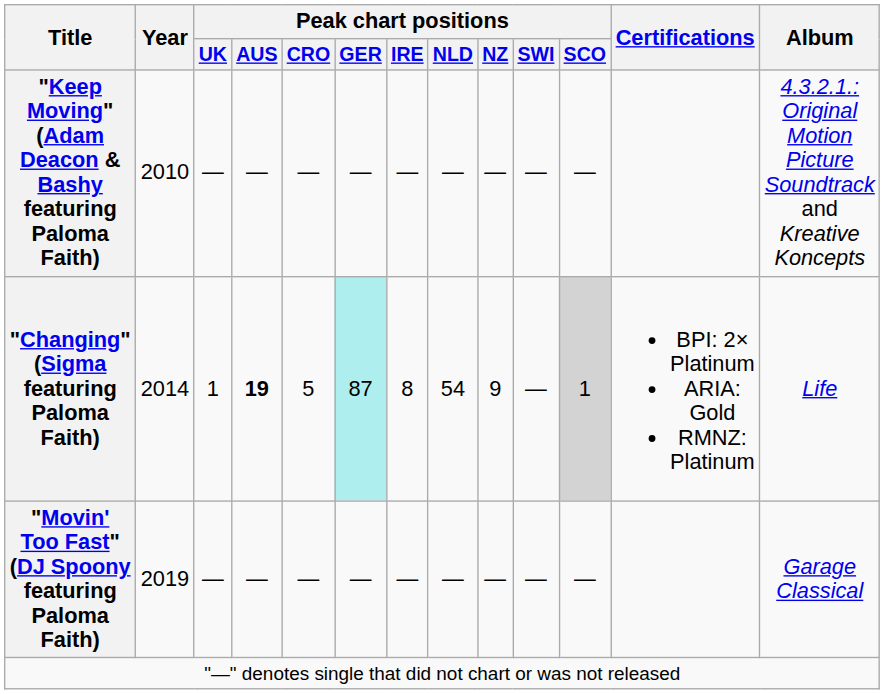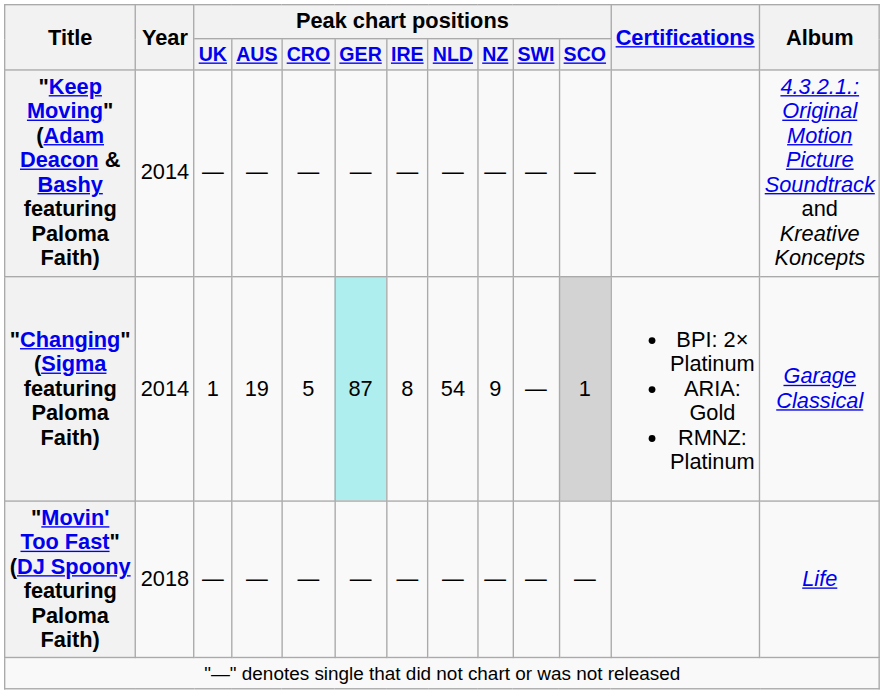 <table class="wikitable plainrowheaders" style="text-align:center;">
 <tr>
 <th scope="col" rowspan="2" style="width:20em;">Title</th>
 <th scope="col" rowspan="2" style="width:1em;">Year</th>
 <th scope="col" colspan="9">Peak chart positions</th>
 <th scope="col" rowspan="2"><a href='#'>Certifications</a></th>
 <th scope="col" rowspan="2">Album</th>
 </tr>
 <tr>
 <th scope="col" style="width:3em;font-size:90%;"><a href='#'>UK</a><br></th>
 <th scope="col" style="width:3em;font-size:90%;"><a href='#'>AUS</a><br></th>
 <th scope="col" style="width:3em;font-size:90%;"><a href='#'>CRO</a><br></th>
 <th scope="col" style="width:3em;font-size:90%;"><a href='#'>GER</a><br></th>
 <th scope="col" style="width:3em;font-size:90%;"><a href='#'>IRE</a><br></th>
 <th scope="col" style="width:3em;font-size:90%;"><a href='#'>NLD</a><br></th>
 <th scope="col" style="width:3em;font-size:90%;"><a href='#'>NZ</a><br></th>
 <th scope="col" style="width:3em;font-size:90%;"><a href='#'>SWI</a><br></th>
 <th scope="col" style="width:3em;font-size:90%;"><a href='#'>SCO</a><br></th>
 </tr>
 <tr>
 <th scope="row">"<a href='#'>Keep Moving</a>"<br><span>(<a href='#'>Adam Deacon</a> & <a href='#'>Bashy</a> featuring Paloma Faith)</span></th>
-<td>2010</td>
+<td>2014</td>
 <td>—</td>
 <td>—</td>
 <td>—</td>
 <td>—</td>
 <td>—</td>
 <td>—</td>
 <td>—</td>
 <td>—</td>
 <td>—</td>
 <td></td>
 <td><em><a href='#'>4.3.2.1.: Original Motion Picture Soundtrack</a></em><br>and <em>Kreative Koncepts</em></td>
 </tr>
 <tr>
 <th scope="row">"<a href='#'>Changing</a>"<br><span>(<a href='#'>Sigma</a> featuring Paloma Faith)</span></th>
 <td>2014</td>
 <td>1</td>
-<td><strong>19</strong></td>
+<td>19</td>
 <td>5</td>
 <td style="background: paleturquoise;">87</td>
 <td>8</td>
 <td>54</td>
 <td>9</td>
 <td>—</td>
 <td style="background: lightgrey;">1</td>
 <td><br><ul><li>BPI: 2× Platinum</li><li>ARIA: Gold</li><li>RMNZ: Platinum</li></ul></td>
-<td><em><a href='#'>Life</a></em></td>
+<td><em><a href='#'>Garage Classical</a></em></td>
 </tr>
 <tr>
 <th scope="row">"<a href='#'>Movin' Too Fast</a>"<br><span>(<a href='#'>DJ Spoony</a> featuring Paloma Faith)</span></th>
-<td>2019</td>
+<td>2018</td>
 <td>—</td>
 <td>—</td>
 <td>—</td>
 <td>—</td>
 <td>—</td>
 <td>—</td>
 <td>—</td>
 <td>—</td>
 <td>—</td>
 <td></td>
-<td><em><a href='#'>Garage Classical</a></em></td>
+<td><em><a href='#'>Life</a></em></td>
 </tr>
 <tr>
 <td colspan="14" style="font-size:87%;">"—" denotes single that did not chart or was not released</td>
 </tr>
 </table>
